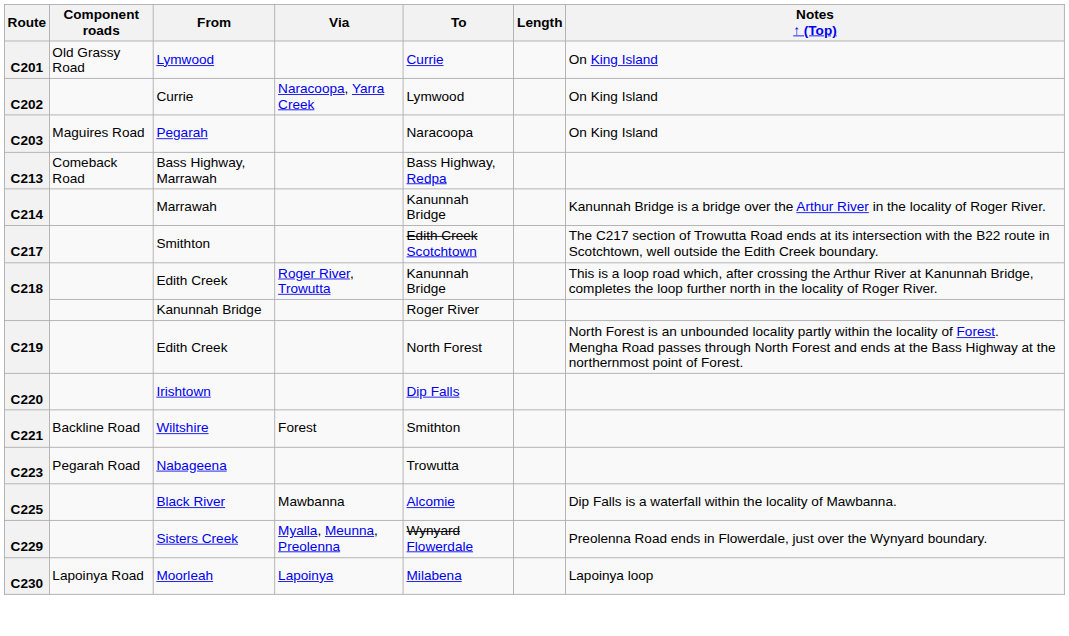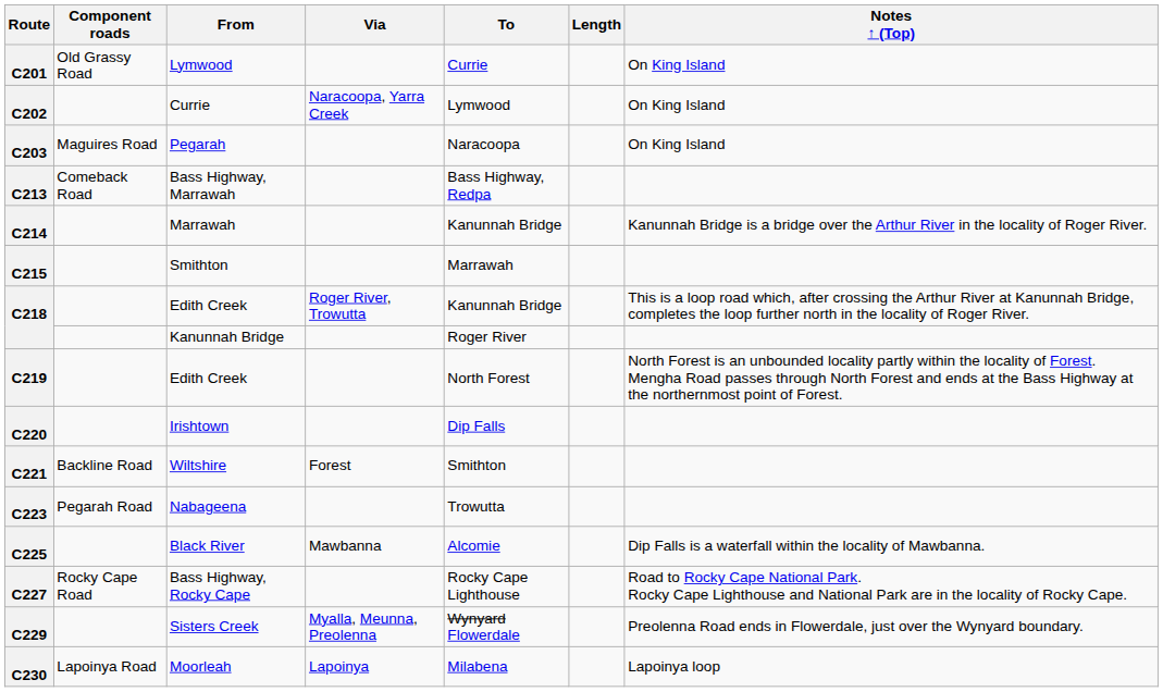 <table class="wikitable">
 <tr>
 <th scope="col">Route</th>
 <th scope="col">Component roads</th>
 <th scope="col">From</th>
 <th scope="col">Via</th>
 <th scope="col">To</th>
 <th scope="col">Length</th>
 <th scope="col">Notes<br><a href='#'>↑ (Top)</a></th>
 </tr>
 <tr>
 <th style="vertical-align:top; white-space:nowrap;"><br>C201</th>
 <td>Old Grassy Road</td>
 <td><a href='#'>Lymwood</a></td>
 <td></td>
 <td><a href='#'>Currie</a></td>
 <td></td>
 <td>On <a href='#'>King Island</a></td>
 </tr>
 <tr>
 <th style="vertical-align:top; white-space:nowrap;"><br>C202</th>
 <td></td>
 <td>Currie</td>
 <td><a href='#'>Naracoopa</a>, <a href='#'>Yarra Creek</a></td>
 <td>Lymwood</td>
 <td></td>
 <td>On King Island</td>
 </tr>
 <tr>
 <th style="vertical-align:top; white-space:nowrap;"><br>C203</th>
 <td>Maguires Road</td>
 <td><a href='#'>Pegarah</a></td>
 <td></td>
 <td>Naracoopa</td>
 <td></td>
 <td>On King Island</td>
 </tr>
 <tr>
 <th style="vertical-align:top; white-space:nowrap;"><br>C213</th>
 <td>Comeback Road</td>
 <td>Bass Highway, Marrawah</td>
 <td></td>
 <td>Bass Highway, <a href='#'>Redpa</a></td>
 <td></td>
 <td></td>
 </tr>
 <tr>
 <th style="vertical-align:top; white-space:nowrap;"><br>C214</th>
 <td></td>
 <td>Marrawah</td>
 <td></td>
 <td>Kanunnah Bridge</td>
 <td></td>
 <td>Kanunnah Bridge is a bridge over the <a href='#'>Arthur River</a> in the locality of Roger River.</td>
 </tr>
 <tr>
-<th style="vertical-align:top; white-space:nowrap;"><br>C217</th>
+<th style="vertical-align:top; white-space:nowrap;"><br>C215</th>
 <td></td>
 <td>Smithton</td>
 <td></td>
-<td> <s>Edith Creek</s> <br> <a href='#'>Scotchtown</a></td>
+<td>Marrawah</td>
 <td></td>
-<td>The C217 section of Trowutta Road ends at its intersection with the B22 route in Scotchtown, well outside the Edith Creek boundary.</td>
+<td></td>
 </tr>
 <tr>
 <th style="vertical-align:top; white-space:nowrap;" rowspan=2><br>C218</th>
 <td></td>
 <td>Edith Creek</td>
 <td><a href='#'>Roger River</a>, <a href='#'>Trowutta</a></td>
 <td>Kanunnah Bridge</td>
 <td></td>
 <td>This is a loop road which, after crossing the Arthur River at Kanunnah Bridge, completes the loop further north in the locality of Roger River.</td>
 </tr>
 <tr>
 <td></td>
 <td>Kanunnah Bridge</td>
 <td></td>
 <td>Roger River</td>
 <td></td>
 <td></td>
 </tr>
 <tr>
 <th style="vertical-align:top; white-space:nowrap;"><br>C219</th>
 <td></td>
 <td>Edith Creek</td>
 <td></td>
 <td>North Forest</td>
 <td></td>
 <td>North Forest is an unbounded locality partly within the locality of <a href='#'>Forest</a>. <br> Mengha Road passes through North Forest and ends at the Bass Highway at the northernmost point of Forest.</td>
 </tr>
 <tr>
 <th style="vertical-align:top; white-space:nowrap;"><br>C220</th>
 <td></td>
 <td><a href='#'>Irishtown</a></td>
 <td></td>
 <td><a href='#'>Dip Falls</a></td>
 <td></td>
 <td></td>
 </tr>
 <tr>
 <th style="vertical-align:top; white-space:nowrap;"><br>C221</th>
 <td>Backline Road</td>
 <td><a href='#'>Wiltshire</a></td>
 <td>Forest</td>
 <td>Smithton</td>
 <td></td>
 <td></td>
 </tr>
 <tr>
 <th style="vertical-align:top; white-space:nowrap;"><br>C223</th>
 <td>Pegarah Road</td>
 <td><a href='#'>Nabageena</a></td>
 <td></td>
 <td>Trowutta</td>
 <td></td>
 <td></td>
 </tr>
 <tr>
 <th style="vertical-align:top; white-space:nowrap;"><br>C225</th>
 <td></td>
 <td><a href='#'>Black River</a></td>
 <td>Mawbanna</td>
 <td><a href='#'>Alcomie</a></td>
 <td></td>
 <td>Dip Falls is a waterfall within the locality of Mawbanna.</td>
 </tr>
 <tr>
+<th style="vertical-align:top; white-space:nowrap;"><br>C227</th>
+<td>Rocky Cape Road</td>
+<td>Bass Highway, <a href='#'>Rocky Cape</a></td>
+<td></td>
+<td>Rocky Cape Lighthouse</td>
+<td></td>
+<td>Road to <a href='#'>Rocky Cape National Park</a>. <br> Rocky Cape Lighthouse and National Park are in the locality of Rocky Cape.</td>
+</tr>
+<tr>
 <th style="vertical-align:top; white-space:nowrap;"><br>C229</th>
 <td></td>
 <td><a href='#'>Sisters Creek</a></td>
 <td><a href='#'>Myalla</a>, <a href='#'>Meunna</a>, <a href='#'>Preolenna</a></td>
 <td> <s>Wynyard</s> <br> <a href='#'>Flowerdale</a></td>
 <td></td>
 <td>Preolenna Road ends in Flowerdale, just over the Wynyard boundary.</td>
 </tr>
 <tr>
 <th style="vertical-align:top; white-space:nowrap;"><br>C230</th>
 <td>Lapoinya Road</td>
 <td><a href='#'>Moorleah</a></td>
 <td><a href='#'>Lapoinya</a></td>
 <td><a href='#'>Milabena</a></td>
 <td></td>
 <td>Lapoinya loop</td>
 </tr>
 </table>
